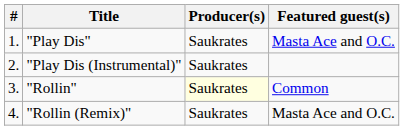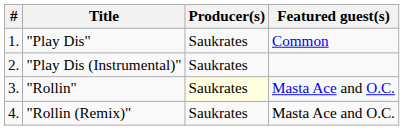 <table class="wikitable">
 <tr>
 <th>#</th>
 <th>Title</th>
 <th>Producer(s)</th>
 <th>Featured guest(s)</th>
 </tr>
 <tr>
 <td>1.</td>
 <td>"Play Dis"</td>
 <td>Saukrates</td>
-<td><a href='#'>Masta Ace</a> and <a href='#'>O.C.</a></td>
+<td><a href='#'>Common</a></td>
 </tr>
 <tr>
 <td>2.</td>
 <td>"Play Dis (Instrumental)"</td>
 <td>Saukrates</td>
 <td></td>
 </tr>
 <tr>
 <td>3.</td>
 <td>"Rollin"</td>
 <td style="background: lightyellow;">Saukrates</td>
-<td><a href='#'>Common</a></td>
+<td><a href='#'>Masta Ace</a> and <a href='#'>O.C.</a></td>
 </tr>
 <tr>
 <td>4.</td>
 <td>"Rollin (Remix)"</td>
 <td>Saukrates</td>
 <td>Masta Ace and O.C.</td>
 </tr>
 </table>
